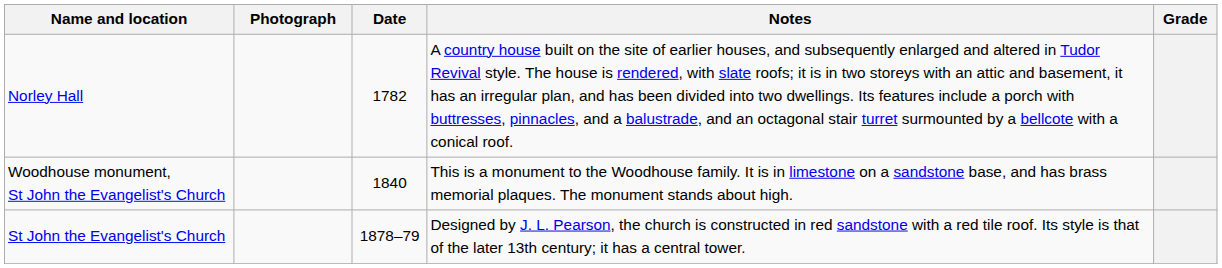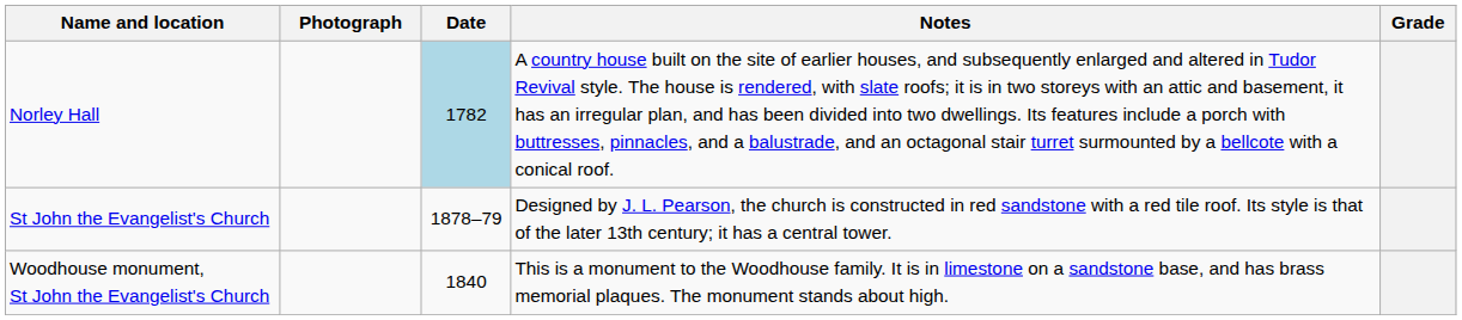 <table class="wikitable sortable plainrowheaders" style="width:100%;border:0px;text-align:left;line-height:150%;">
 <tr>
 <th scope="col"  style="width:200px">Name and location</th>
 <th scope="col"  style="width:100px" class="unsortable">Photograph</th>
 <th scope="col"  style="width:60px">Date</th>
 <th scope="col"  style="width:650px" class="unsortable">Notes</th>
 <th scope="col"  style="width:50px">Grade</th>
 </tr>
 <tr>
 <td><a href='#'>Norley Hall</a><br><small></small></td>
 <td></td>
-<td align="center">1782</td>
+<td align="center" style="background: lightblue;">1782</td>
 <td>A <a href='#'>country house</a> built on the site of earlier houses, and subsequently enlarged and altered in <a href='#'>Tudor Revival</a> style.  The house is <a href='#'>rendered</a>, with <a href='#'>slate</a> roofs; it is in two storeys with an attic and basement, it has an irregular plan, and has been divided into two dwellings.  Its features include a porch with <a href='#'>buttresses</a>, <a href='#'>pinnacles</a>, and a <a href='#'>balustrade</a>, and an octagonal stair <a href='#'>turret</a> surmounted by a <a href='#'>bellcote</a> with a conical roof.</td>
+<th></th>
+</tr>
+<tr>
+<td><a href='#'>St John the Evangelist's Church</a><br><small></small></td>
+<td></td>
+<td align="center">1878–79</td>
+<td>Designed by <a href='#'>J. L. Pearson</a>, the church is constructed in red <a href='#'>sandstone</a> with a red tile roof.  Its style is that of the later 13th century; it has a central tower.</td>
 <th></th>
 </tr>
 <tr>
 <td>Woodhouse monument,<br><a href='#'>St John the Evangelist's Church</a><br><small></small></td>
 <td></td>
 <td align="center">1840</td>
 <td>This is a monument to the Woodhouse family.  It is in <a href='#'>limestone</a> on a <a href='#'>sandstone</a> base, and has brass memorial plaques.  The monument stands about  high.</td>
 <th></th>
 </tr>
 <tr>
-<td><a href='#'>St John the Evangelist's Church</a><br><small></small></td>
-<td></td>
-<td align="center">1878–79</td>
-<td>Designed by <a href='#'>J. L. Pearson</a>, the church is constructed in red <a href='#'>sandstone</a> with a red tile roof.  Its style is that of the later 13th century; it has a central tower.</td>
-<th></th>
-</tr>
-<tr>
 </tr>
 </table>
